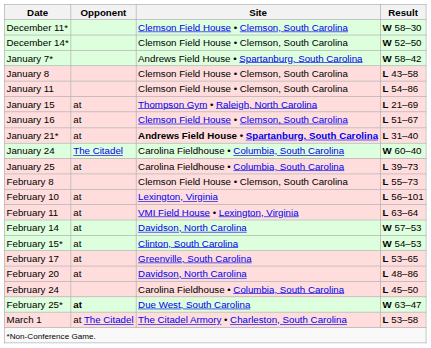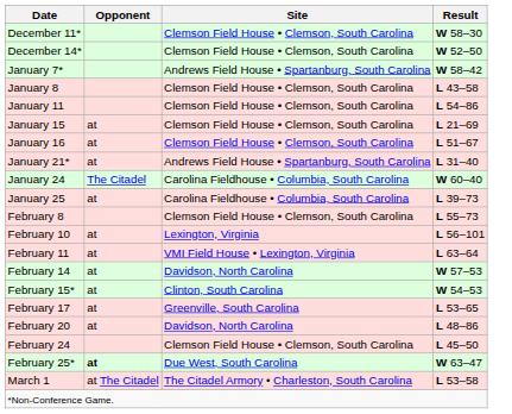 <table class="wikitable" style="font-size:95%;">
 <tr>
 <th>Date</th>
 <th>Opponent</th>
 <th>Site</th>
 <th>Result</th>
 </tr>
 <tr style="background: #ddffdd;">
 <td>December 11*</td>
 <td></td>
 <td><a href='#'>Clemson Field House</a> • <a href='#'>Clemson, South Carolina</a></td>
 <td><strong>W</strong> 58–30</td>
 </tr>
 <tr style="background: #ddffdd;">
 <td>December 14*</td>
 <td></td>
 <td>Clemson Field House • Clemson, South Carolina</td>
 <td><strong>W</strong> 52–50</td>
 </tr>
 <tr style="background: #ddffdd;">
 <td>January 7*</td>
 <td></td>
 <td>Andrews Field House • <a href='#'>Spartanburg, South Carolina</a></td>
 <td><strong>W</strong> 58–42</td>
 </tr>
 <tr style="background: #ffdddd;">
 <td>January 8</td>
 <td></td>
 <td>Clemson Field House • Clemson, South Carolina</td>
 <td><strong>L</strong> 43–58</td>
 </tr>
 <tr style="background: #ffdddd;">
 <td>January 11</td>
 <td></td>
 <td>Clemson Field House • Clemson, South Carolina</td>
 <td><strong>L</strong> 54–86</td>
 </tr>
 <tr style="background: #ffdddd;">
 <td>January 15</td>
 <td>at </td>
-<td><a href='#'>Thompson Gym</a> • <a href='#'>Raleigh, North Carolina</a></td>
+<td>Clemson Field House • Clemson, South Carolina</td>
 <td><strong>L</strong> 21–69</td>
 </tr>
 <tr style="background: #ffdddd;">
 <td>January 16</td>
 <td>at </td>
 <td><a href='#'>Clemson Field House</a> • <a href='#'>Clemson, South Carolina</a></td>
 <td><strong>L</strong> 51–67</td>
 </tr>
 <tr style="background: #ffdddd;">
 <td>January 21*</td>
 <td>at </td>
-<td><strong>Andrews Field House • <a href='#'>Spartanburg, South Carolina</a></strong></td>
+<td>Andrews Field House • <a href='#'>Spartanburg, South Carolina</a></td>
 <td><strong>L</strong> 31–40</td>
 </tr>
 <tr style="background: #ddffdd;">
 <td>January 24</td>
 <td><a href='#'>The Citadel</a></td>
 <td>Carolina Fieldhouse • <a href='#'>Columbia, South Carolina</a></td>
 <td><strong>W</strong> 60–40</td>
 </tr>
 <tr style="background: #ffdddd;">
 <td>January 25</td>
 <td>at </td>
 <td>Carolina Fieldhouse • <a href='#'>Columbia, South Carolina</a></td>
 <td><strong>L</strong> 39–73</td>
 </tr>
 <tr style="background: #ffdddd;">
 <td>February 8</td>
 <td></td>
 <td>Clemson Field House • Clemson, South Carolina</td>
 <td><strong>L</strong> 55–73</td>
 </tr>
 <tr style="background: #ffdddd;">
 <td>February 10</td>
 <td>at </td>
 <td><a href='#'>Lexington, Virginia</a></td>
 <td><strong>L</strong> 56–101</td>
 </tr>
 <tr style="background: #ffdddd;">
 <td>February 11</td>
 <td>at </td>
 <td><a href='#'>VMI Field House</a> • <a href='#'>Lexington, Virginia</a></td>
 <td><strong>L</strong> 63–64</td>
 </tr>
 <tr style="background: #ddffdd;">
 <td>February 14</td>
 <td>at </td>
 <td><a href='#'>Davidson, North Carolina</a></td>
 <td><strong>W</strong> 57–53</td>
 </tr>
 <tr style="background: #ddffdd;">
 <td>February 15*</td>
 <td>at </td>
 <td><a href='#'>Clinton, South Carolina</a></td>
 <td><strong>W</strong> 54–53</td>
 </tr>
 <tr style="background: #ffdddd;">
 <td>February 17</td>
 <td>at </td>
 <td><a href='#'>Greenville, South Carolina</a></td>
 <td><strong>L</strong> 53–65</td>
 </tr>
 <tr style="background: #ffdddd;">
 <td>February 20</td>
 <td>at </td>
 <td><a href='#'>Davidson, North Carolina</a></td>
 <td><strong>L</strong> 48–86</td>
 </tr>
 <tr style="background: #ffdddd;">
 <td>February 24</td>
 <td></td>
-<td>Carolina Fieldhouse • <a href='#'>Columbia, South Carolina</a></td>
+<td>Clemson Field House • Clemson, South Carolina</td>
 <td><strong>L</strong> 45–50</td>
 </tr>
 <tr style="background: #ddffdd;">
 <td>February 25*</td>
 <td><strong>at </strong></td>
 <td><a href='#'>Due West, South Carolina</a></td>
 <td><strong>W</strong> 63–47</td>
 </tr>
 <tr style="background: #ffdddd;">
 <td>March 1</td>
 <td>at <a href='#'>The Citadel</a></td>
 <td><a href='#'>The Citadel Armory</a> • <a href='#'>Charleston, South Carolina</a></td>
 <td><strong>L</strong> 53–58</td>
 </tr>
 <tr style="background:#f9f9f9;">
 <td colspan=4><small>*Non-Conference Game.</small></td>
 </tr>
 </table>
